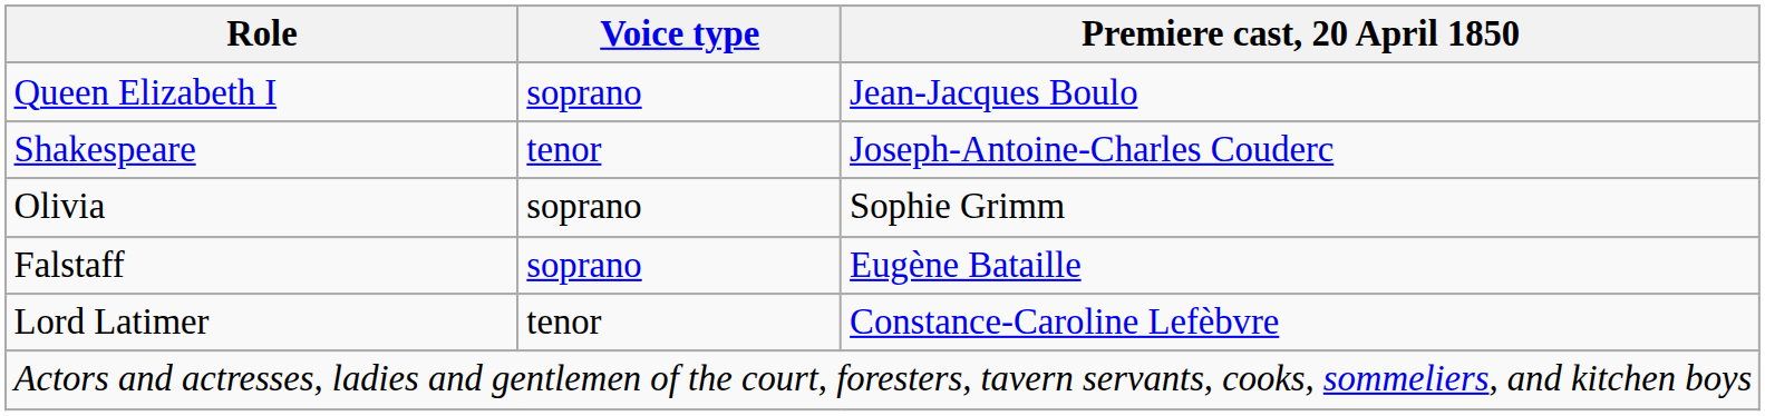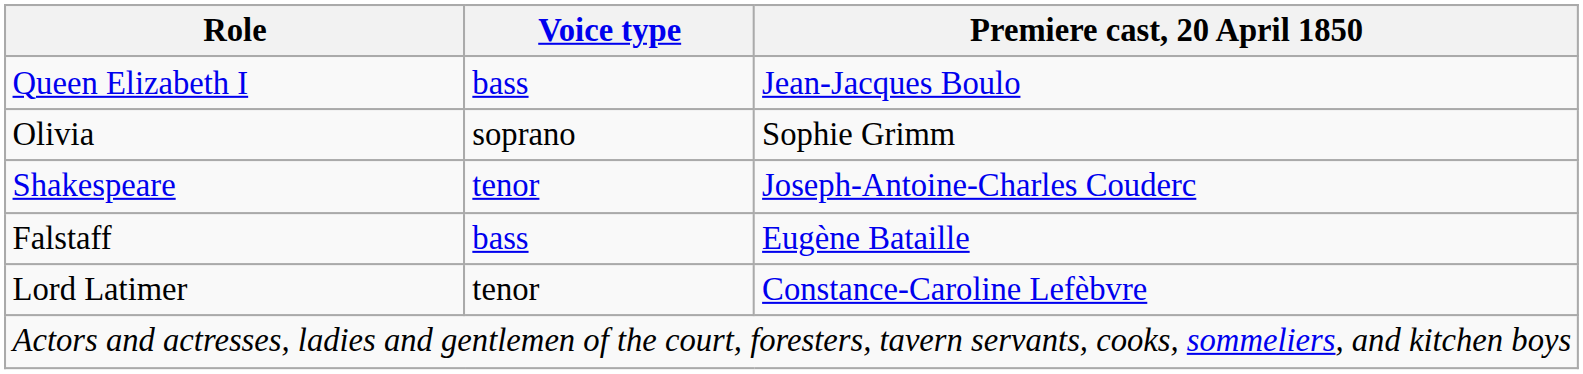 <table class="wikitable">
 <tr>
 <th>Role</th>
 <th><a href='#'>Voice type</a></th>
 <th>Premiere cast, 20 April 1850</th>
 </tr>
 <tr>
 <td><a href='#'>Queen Elizabeth I</a></td>
-<td><a href='#'>soprano</a></td>
+<td><a href='#'>bass</a></td>
 <td><a href='#'>Jean-Jacques Boulo</a></td>
+</tr>
+<tr>
+<td>Olivia</td>
+<td>soprano</td>
+<td>Sophie Grimm</td>
 </tr>
 <tr>
 <td><a href='#'>Shakespeare</a></td>
 <td><a href='#'>tenor</a></td>
 <td><a href='#'>Joseph-Antoine-Charles Couderc</a></td>
 </tr>
 <tr>
-<td>Olivia</td>
-<td>soprano</td>
-<td>Sophie Grimm</td>
-</tr>
-<tr>
 <td>Falstaff</td>
-<td><a href='#'>soprano</a></td>
+<td><a href='#'>bass</a></td>
 <td><a href='#'>Eugène Bataille</a></td>
 </tr>
 <tr>
 <td>Lord Latimer</td>
 <td>tenor</td>
 <td><a href='#'>Constance-Caroline Lefèbvre</a></td>
 </tr>
 <tr>
 <td colspan="3"><em>Actors and actresses, ladies and gentlemen of the court, foresters, tavern servants, cooks, <a href='#'>sommeliers</a>, and kitchen boys</em></td>
 </tr>
 </table>
